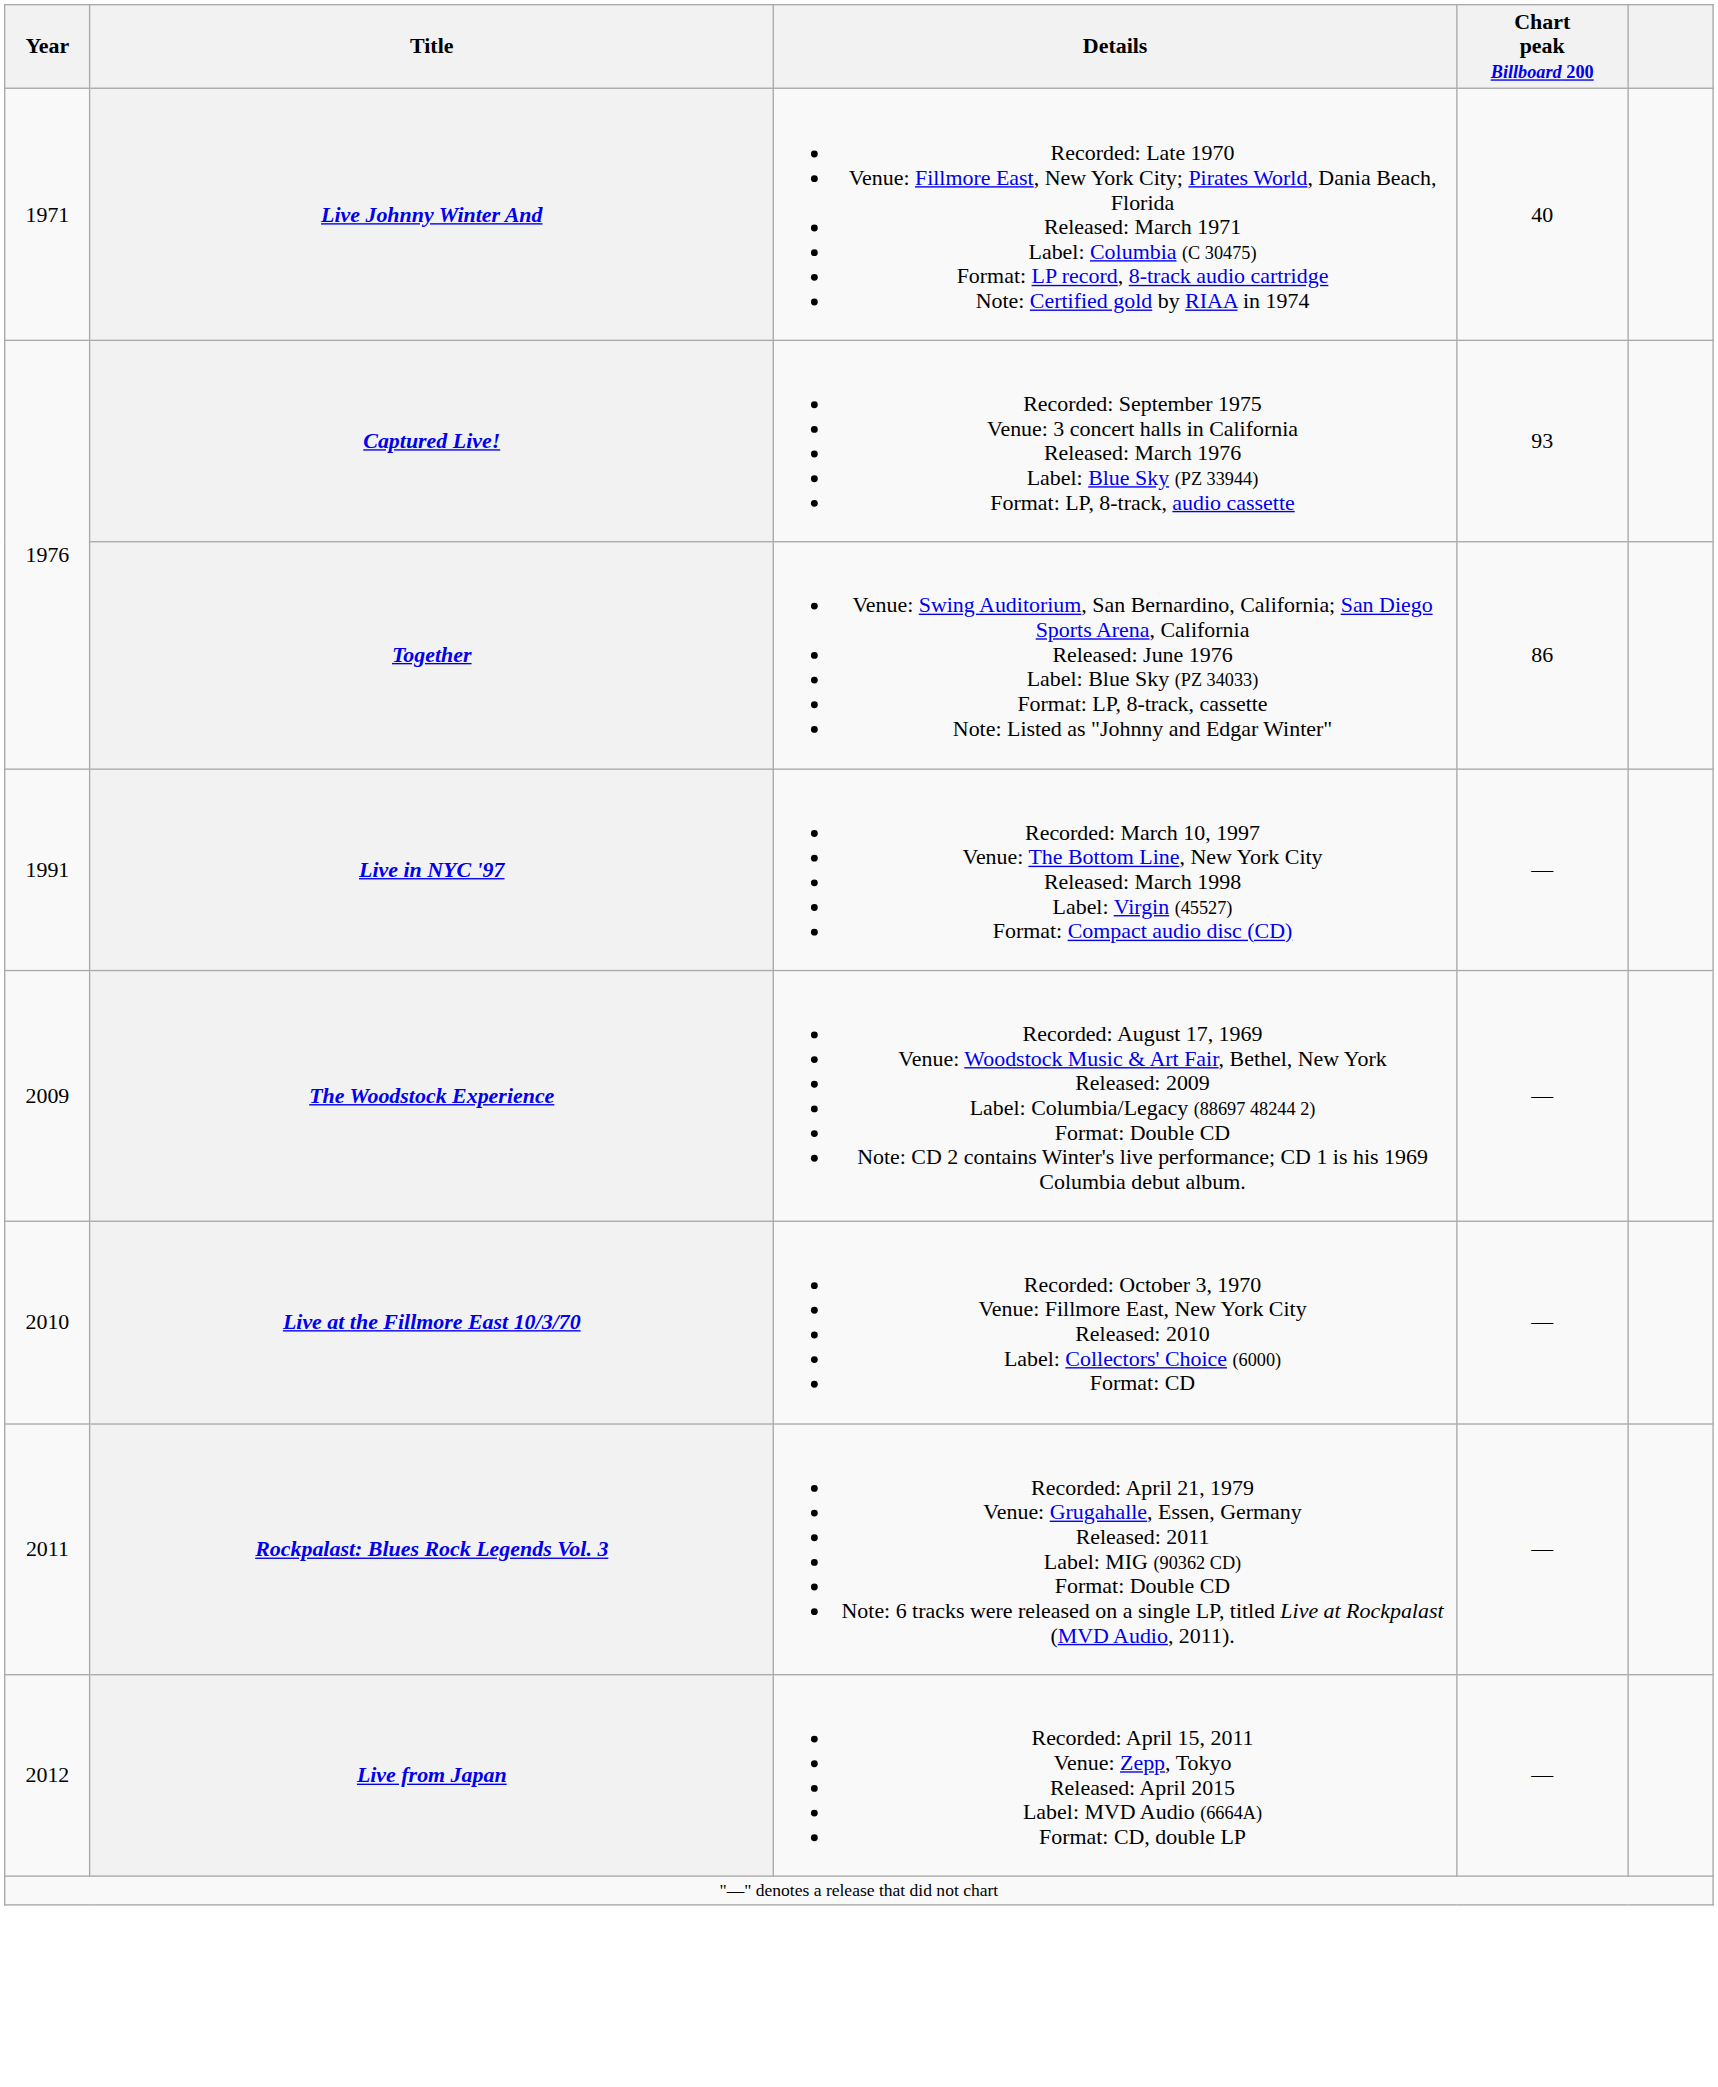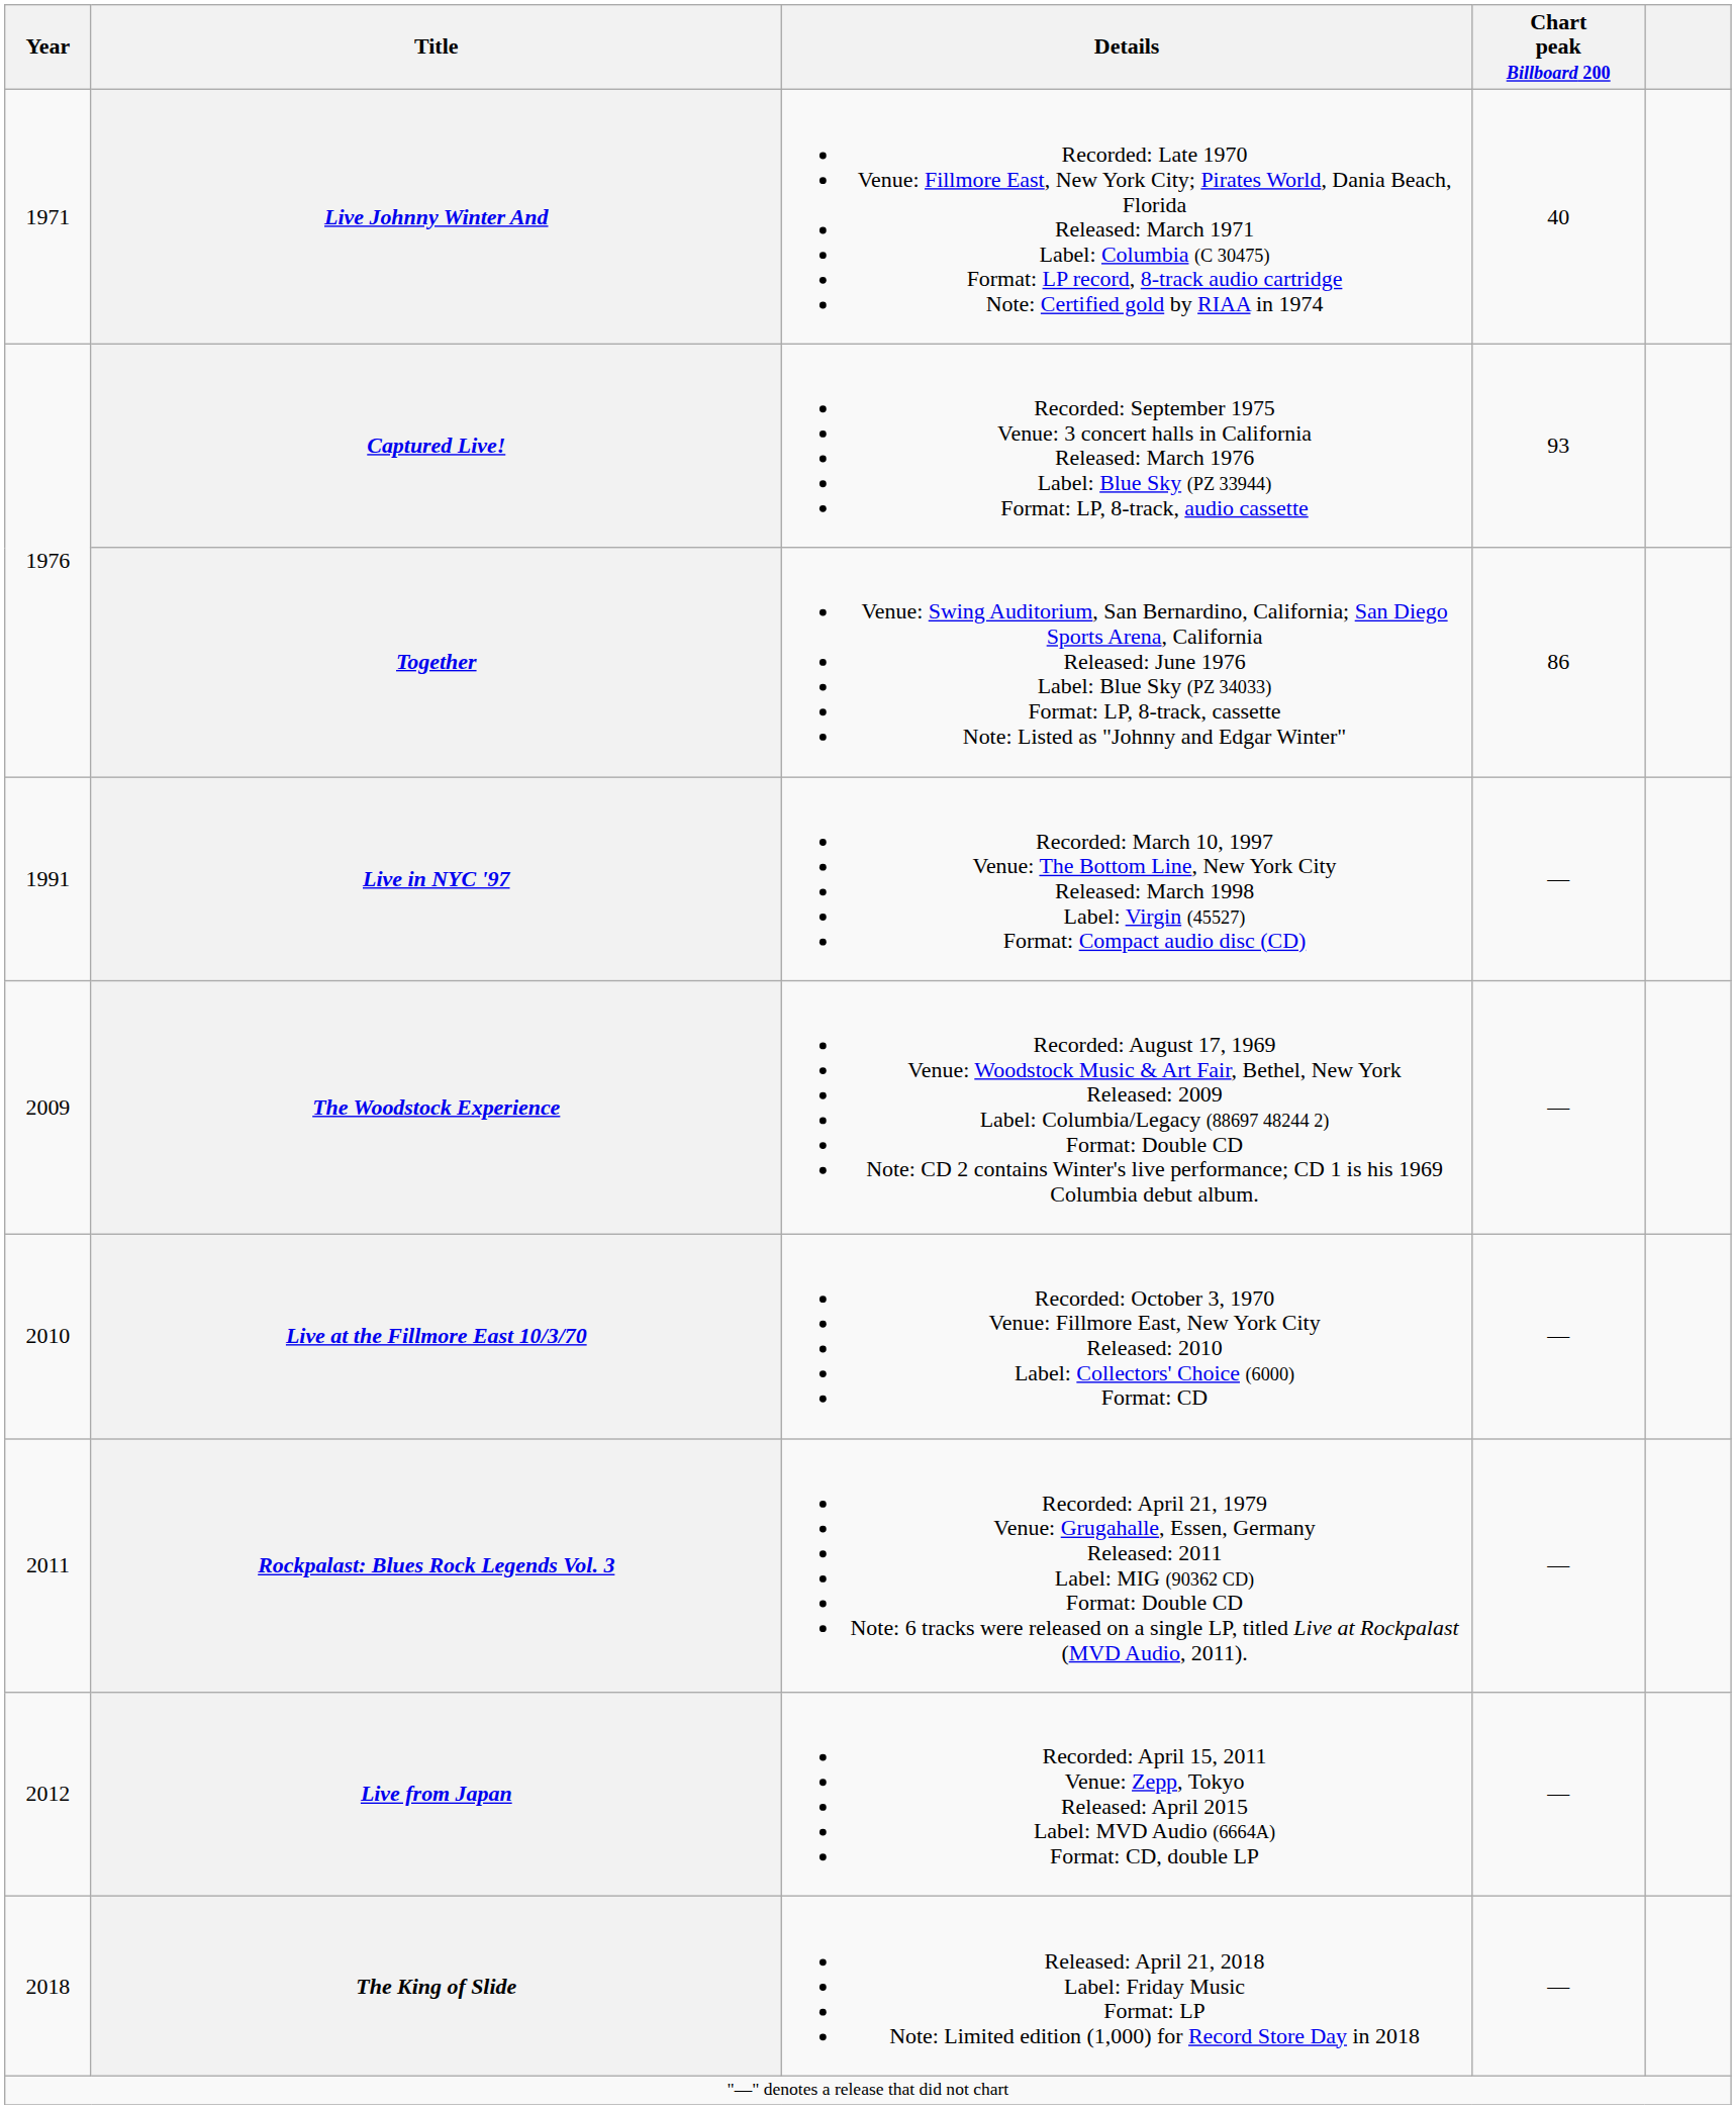 <table class="wikitable plainrowheaders" style="text-align:center;">
 <tr>
 <th scope="col" width=5%>Year</th>
 <th scope="col" width=40%>Title</th>
 <th scope="col" width=40% class="unsortable">Details</th>
 <th scope="col" width=10%>Chart<br>peak<br><small><a href='#'><em>Billboard</em> 200</a></small></th>
 <th scope="col" width=5%></th>
 </tr>
 <tr>
 <td>1971</td>
 <th scope="row"><em><a href='#'>Live Johnny Winter And</a></em></th>
 <td><br><ul><li>Recorded: Late 1970</li><li>Venue: <a href='#'>Fillmore East</a>, New York City; <a href='#'>Pirates World</a>, Dania Beach, Florida</li><li>Released: March 1971</li><li>Label: <a href='#'>Columbia</a> <small>(C 30475)</small></li><li>Format: <a href='#'>LP record</a>, <a href='#'>8-track audio cartridge</a></li><li>Note: <a href='#'>Certified gold</a> by <a href='#'>RIAA</a> in 1974</li></ul></td>
 <td>40</td>
 <td></td>
 </tr>
 <tr>
 <td rowspan=2>1976</td>
 <th scope="row"><em><a href='#'>Captured Live!</a></em></th>
 <td><br><ul><li>Recorded: September 1975</li><li>Venue: 3 concert halls in California</li><li>Released: March 1976</li><li>Label: <a href='#'>Blue Sky</a> <small>(PZ 33944)</small></li><li>Format: LP, 8-track, <a href='#'>audio cassette</a></li></ul></td>
 <td>93</td>
 <td></td>
 </tr>
 <tr>
 <th scope="row"><em><a href='#'>Together</a></em></th>
 <td><br><ul><li>Venue: <a href='#'>Swing Auditorium</a>, San Bernardino, California; <a href='#'>San Diego Sports Arena</a>, California</li><li>Released: June 1976</li><li>Label: Blue Sky <small>(PZ 34033)</small></li><li>Format: LP, 8-track, cassette</li><li>Note: Listed as "Johnny and Edgar Winter"</li></ul></td>
 <td>86</td>
 <td></td>
 </tr>
 <tr>
 <td>1991</td>
 <th scope="row"><em><a href='#'>Live in NYC '97</a></em></th>
 <td><br><ul><li>Recorded: March 10, 1997</li><li>Venue: <a href='#'>The Bottom Line</a>, New York City</li><li>Released: March 1998</li><li>Label: <a href='#'>Virgin</a> <small>(45527)</small></li><li>Format: <a href='#'>Compact audio disc (CD)</a></li></ul></td>
 <td>—</td>
 <td></td>
 </tr>
 <tr>
 <td>2009</td>
 <th scope="row"><em><a href='#'>The Woodstock Experience</a></em></th>
 <td><br><ul><li>Recorded: August 17, 1969</li><li>Venue: <a href='#'>Woodstock Music & Art Fair</a>, Bethel, New York</li><li>Released: 2009</li><li>Label: Columbia/Legacy <small>(88697 48244 2)</small></li><li>Format: Double CD</li><li>Note: CD 2 contains Winter's live performance; CD 1 is his 1969 Columbia debut album.</li></ul></td>
 <td>—</td>
 <td></td>
 </tr>
 <tr>
 <td>2010</td>
 <th scope="row"><em><a href='#'>Live at the Fillmore East 10/3/70</a></em></th>
 <td><br><ul><li>Recorded: October 3, 1970</li><li>Venue: Fillmore East, New York City</li><li>Released: 2010</li><li>Label: <a href='#'>Collectors' Choice</a> <small>(6000)</small></li><li>Format: CD</li></ul></td>
 <td>—</td>
 <td></td>
 </tr>
 <tr>
 <td>2011</td>
 <th scope="row"><em><a href='#'>Rockpalast: Blues Rock Legends Vol. 3</a></em></th>
 <td><br><ul><li>Recorded: April 21, 1979</li><li>Venue: <a href='#'>Grugahalle</a>, Essen, Germany</li><li>Released: 2011</li><li>Label: MIG <small>(90362 CD)</small></li><li>Format: Double CD</li><li>Note: 6 tracks were released on a single LP, titled <em>Live at Rockpalast</em> (<a href='#'>MVD Audio</a>, 2011).</li></ul></td>
 <td>—</td>
 <td></td>
 </tr>
 <tr>
 <td>2012</td>
 <th scope="row"><em><a href='#'>Live from Japan</a></em></th>
 <td><br><ul><li>Recorded: April 15, 2011</li><li>Venue: <a href='#'>Zepp</a>, Tokyo</li><li>Released: April 2015</li><li>Label: MVD Audio <small>(6664A)</small></li><li>Format: CD, double LP</li></ul></td>
 <td>—</td>
 <td></td>
 </tr>
 <tr>
+<td>2018</td>
+<th scope="row"><em>The King of Slide</em></th>
+<td><br><ul><li>Released: April 21, 2018</li><li>Label: Friday Music <small></small></li><li>Format: LP</li><li>Note: Limited edition (1,000) for <a href='#'>Record Store Day</a> in 2018</li></ul></td>
+<td>—</td>
+<td></td>
+</tr>
+<tr>
 <td colspan="5" style="font-size: 80%">"—" denotes a release that did not chart</td>
 </tr>
 </table>
